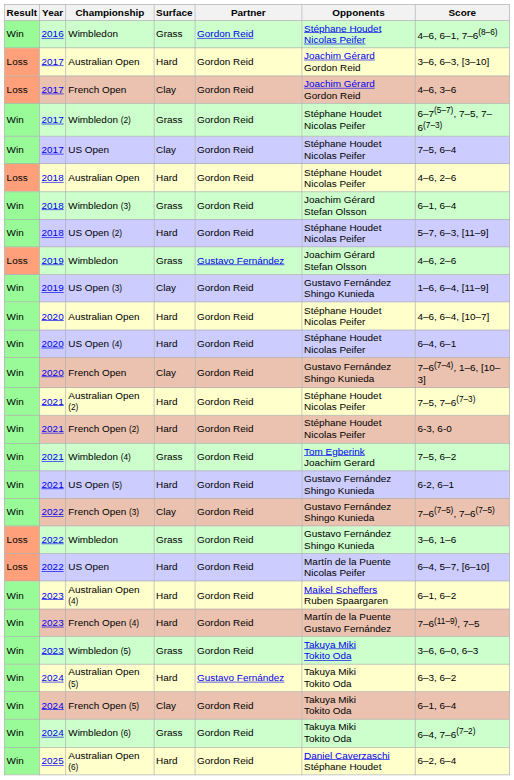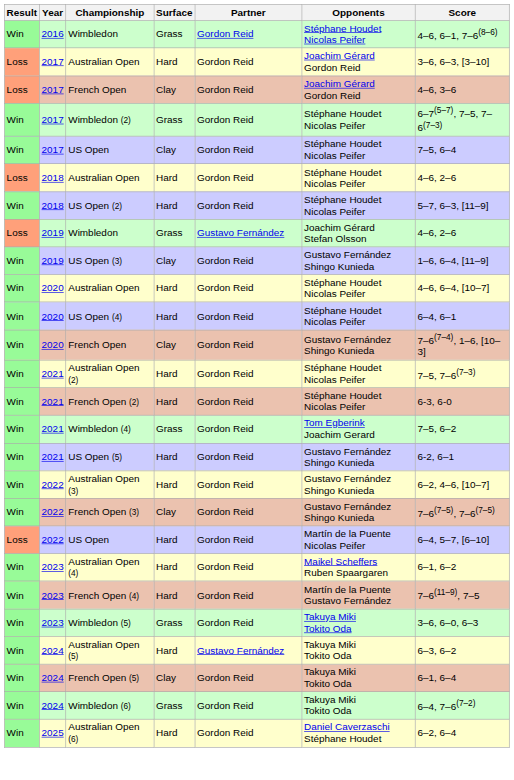 <table class="sortable wikitable" style=font-size:97%>
 <tr>
 <th>Result</th>
 <th>Year</th>
 <th width=130>Championship</th>
 <th>Surface</th>
 <th width=160>Partner</th>
 <th width=170>Opponents</th>
 <th width=140>Score</th>
 </tr>
 <tr bgcolor=CCFFCC>
 <td bgcolor=98FB98>Win</td>
 <td><a href='#'>2016</a></td>
 <td>Wimbledon</td>
 <td>Grass</td>
 <td> <a href='#'>Gordon Reid</a></td>
 <td> <a href='#'>Stéphane Houdet</a><br> <a href='#'>Nicolas Peifer</a></td>
 <td>4–6, 6–1, 7–6<sup>(8–6)</sup></td>
 </tr>
 <tr bgcolor=FFFFCC>
 <td bgcolor=FFA07A>Loss</td>
 <td><a href='#'>2017</a></td>
 <td>Australian Open</td>
 <td>Hard</td>
 <td> Gordon Reid</td>
 <td> <a href='#'>Joachim Gérard</a><br> Gordon Reid</td>
 <td>3–6, 6–3, [3–10]</td>
 </tr>
 <tr bgcolor=EBC2AF>
 <td bgcolor=FFA07A>Loss</td>
 <td><a href='#'>2017</a></td>
 <td>French Open</td>
 <td>Clay</td>
 <td> Gordon Reid</td>
 <td> <a href='#'>Joachim Gérard</a><br> Gordon Reid</td>
 <td>4–6, 3–6</td>
 </tr>
 <tr bgcolor=CCFFCC>
 <td bgcolor=98FB98>Win</td>
 <td><a href='#'>2017</a></td>
 <td>Wimbledon <small>(2)</small></td>
 <td>Grass</td>
 <td> Gordon Reid</td>
 <td> Stéphane Houdet<br> Nicolas Peifer</td>
 <td>6–7<sup>(5–7)</sup>, 7–5, 7–6<sup>(7–3)</sup></td>
 </tr>
 <tr bgcolor=CCCCFF>
 <td bgcolor=98FB98>Win</td>
 <td><a href='#'>2017</a></td>
 <td>US Open</td>
 <td>Clay</td>
 <td> Gordon Reid</td>
 <td> Stéphane Houdet<br> Nicolas Peifer</td>
 <td>7–5, 6–4</td>
 </tr>
 <tr bgcolor=FFFFCC>
 <td bgcolor=FFA07A>Loss</td>
 <td><a href='#'>2018</a></td>
 <td>Australian Open</td>
 <td>Hard</td>
 <td> Gordon Reid</td>
 <td> Stéphane Houdet<br> Nicolas Peifer</td>
 <td>4–6, 2–6</td>
-</tr>
-<tr bgcolor=CCFFCC>
-<td bgcolor=98FB98>Win</td>
-<td><a href='#'>2018</a></td>
-<td>Wimbledon <small>(3)</small></td>
-<td>Grass</td>
-<td> Gordon Reid</td>
-<td> Joachim Gérard<br> Stefan Olsson</td>
-<td>6–1, 6–4</td>
 </tr>
 <tr bgcolor=CCCCFF>
 <td bgcolor=98FB98>Win</td>
 <td><a href='#'>2018</a></td>
 <td>US Open <small>(2)</small></td>
 <td>Hard</td>
 <td> Gordon Reid</td>
 <td> Stéphane Houdet<br> Nicolas Peifer</td>
 <td>5–7, 6–3, [11–9]</td>
 </tr>
 <tr bgcolor=CCFFCC>
 <td bgcolor=FFA07A>Loss</td>
 <td><a href='#'>2019</a></td>
 <td>Wimbledon</td>
 <td>Grass</td>
 <td> <a href='#'>Gustavo Fernández</a></td>
 <td> Joachim Gérard<br> Stefan Olsson</td>
 <td>4–6, 2–6</td>
 </tr>
 <tr bgcolor=CCCCFF>
 <td bgcolor=98FB98>Win</td>
 <td><a href='#'>2019</a></td>
 <td>US Open <small>(3)</small></td>
 <td>Clay</td>
 <td> Gordon Reid</td>
 <td> Gustavo Fernández<br> Shingo Kunieda</td>
 <td>1–6, 6–4, [11–9]</td>
 </tr>
 <tr bgcolor=FFFFCC>
 <td bgcolor=98FB98>Win</td>
 <td><a href='#'>2020</a></td>
 <td>Australian Open</td>
 <td>Hard</td>
 <td> Gordon Reid</td>
 <td> Stéphane Houdet<br> Nicolas Peifer</td>
 <td>4–6, 6–4, [10–7]</td>
 </tr>
 <tr bgcolor=CCCCFF>
 <td bgcolor=98FB98>Win</td>
 <td><a href='#'>2020</a></td>
 <td>US Open <small>(4)</small></td>
 <td>Hard</td>
 <td> Gordon Reid</td>
 <td> Stéphane Houdet<br> Nicolas Peifer</td>
 <td>6–4, 6–1</td>
 </tr>
 <tr bgcolor=EBC2AF>
 <td bgcolor=98FB98>Win</td>
 <td><a href='#'>2020</a></td>
 <td>French Open</td>
 <td>Clay</td>
 <td> Gordon Reid</td>
 <td> Gustavo Fernández<br> Shingo Kunieda</td>
 <td>7–6<sup>(7–4)</sup>, 1–6, [10–3]</td>
 </tr>
 <tr bgcolor=FFFFCC>
 <td bgcolor=98FB98>Win</td>
 <td><a href='#'>2021</a></td>
 <td>Australian Open <small>(2)</small></td>
 <td>Hard</td>
 <td> Gordon Reid</td>
 <td> Stéphane Houdet<br> Nicolas Peifer</td>
 <td>7–5, 7–6<sup>(7–3)</sup></td>
 </tr>
 <tr bgcolor=EBC2AF>
 <td bgcolor=98FB98>Win</td>
 <td><a href='#'>2021</a></td>
 <td>French Open <small>(2)</small></td>
 <td>Hard</td>
 <td> Gordon Reid</td>
 <td> Stéphane Houdet<br> Nicolas Peifer</td>
 <td>6-3, 6-0</td>
 </tr>
 <tr bgcolor=CCFFCC>
 <td bgcolor=98FB98>Win</td>
 <td><a href='#'>2021</a></td>
 <td>Wimbledon <small>(4)</small></td>
 <td>Grass</td>
 <td> Gordon Reid</td>
 <td> <a href='#'>Tom Egberink</a><br> Joachim Gerard</td>
 <td>7–5, 6–2</td>
 </tr>
 <tr bgcolor=CCCCFF>
 <td bgcolor=98FB98>Win</td>
 <td><a href='#'>2021</a></td>
 <td>US Open <small>(5)</small></td>
 <td>Hard</td>
 <td> Gordon Reid</td>
 <td> Gustavo Fernández<br> Shingo Kunieda</td>
 <td>6-2, 6–1</td>
 </tr>
+<tr bgcolor=FFFFCC>
+<td bgcolor=98FB98>Win</td>
+<td><a href='#'>2022</a></td>
+<td>Australian Open <small>(3)</small></td>
+<td>Hard</td>
+<td> Gordon Reid</td>
+<td> Gustavo Fernández<br> Shingo Kunieda</td>
+<td>6–2, 4–6, [10–7]</td>
+</tr>
 <tr bgcolor=EBC2AF>
 <td bgcolor=98FB98>Win</td>
 <td><a href='#'>2022</a></td>
 <td>French Open <small>(3)</small></td>
 <td>Clay</td>
 <td> Gordon Reid</td>
 <td> Gustavo Fernández<br> Shingo Kunieda</td>
 <td>7–6<sup>(7–5)</sup>, 7–6<sup>(7–5)</sup></td>
-</tr>
-<tr bgcolor=CCFFCC>
-<td bgcolor=FFA07A>Loss</td>
-<td><a href='#'>2022</a></td>
-<td>Wimbledon</td>
-<td>Grass</td>
-<td> Gordon Reid</td>
-<td> Gustavo Fernández<br> Shingo Kunieda</td>
-<td>3–6, 1–6</td>
 </tr>
 <tr bgcolor=CCCCFF>
 <td bgcolor=FFA07A>Loss</td>
 <td><a href='#'>2022</a></td>
 <td>US Open</td>
 <td>Hard</td>
 <td> Gordon Reid</td>
 <td> Martín de la Puente<br> Nicolas Peifer</td>
 <td>6–4, 5–7, [6–10]</td>
 </tr>
 <tr bgcolor=FFFFCC>
 <td bgcolor=98FB98>Win</td>
 <td><a href='#'>2023</a></td>
 <td>Australian Open <small>(4)</small></td>
 <td>Hard</td>
 <td> Gordon Reid</td>
 <td> <a href='#'>Maikel Scheffers</a><br> Ruben Spaargaren</td>
 <td>6–1, 6–2</td>
 </tr>
 <tr bgcolor=ebc2af>
 <td bgcolor=98fb98>Win</td>
 <td><a href='#'>2023</a></td>
 <td>French Open <small>(4)</small></td>
 <td>Hard</td>
 <td> Gordon Reid</td>
 <td> Martín de la Puente<br> Gustavo Fernández</td>
 <td>7–6<sup>(11–9)</sup>, 7–5</td>
 </tr>
 <tr bgcolor=CCFFCC>
 <td bgcolor=98FB98>Win</td>
 <td><a href='#'>2023</a></td>
 <td>Wimbledon <small>(5)</small></td>
 <td>Grass</td>
 <td> Gordon Reid</td>
 <td> <a href='#'>Takuya Miki</a><br> <a href='#'>Tokito Oda</a></td>
 <td>3–6, 6–0, 6–3</td>
 </tr>
 <tr bgcolor=FFFFCC>
 <td bgcolor=98FB98>Win</td>
 <td><a href='#'>2024</a></td>
 <td>Australian Open <small>(5)</small></td>
 <td>Hard</td>
 <td> <a href='#'>Gustavo Fernández</a></td>
 <td> Takuya Miki<br> Tokito Oda</td>
 <td>6–3, 6–2</td>
 </tr>
 <tr bgcolor=ebc2af>
 <td bgcolor=98fb98>Win</td>
 <td><a href='#'>2024</a></td>
 <td>French Open <small>(5)</small></td>
 <td>Clay</td>
 <td> Gordon Reid</td>
 <td> Takuya Miki<br> Tokito Oda</td>
 <td>6–1, 6–4</td>
 </tr>
 <tr bgcolor=CCFFCC>
 <td bgcolor=98FB98>Win</td>
 <td><a href='#'>2024</a></td>
 <td>Wimbledon <small>(6)</small></td>
 <td>Grass</td>
 <td> Gordon Reid</td>
 <td> Takuya Miki<br> Tokito Oda</td>
 <td>6–4, 7–6<sup>(7–2)</sup></td>
 </tr>
 <tr bgcolor=FFFFCC>
 <td bgcolor=98FB98>Win</td>
 <td><a href='#'>2025</a></td>
 <td>Australian Open <small>(6)</small></td>
 <td>Hard</td>
 <td> Gordon Reid</td>
 <td> <a href='#'>Daniel Caverzaschi</a><br> Stéphane Houdet</td>
 <td>6–2, 6–4</td>
 </tr>
 </table>
